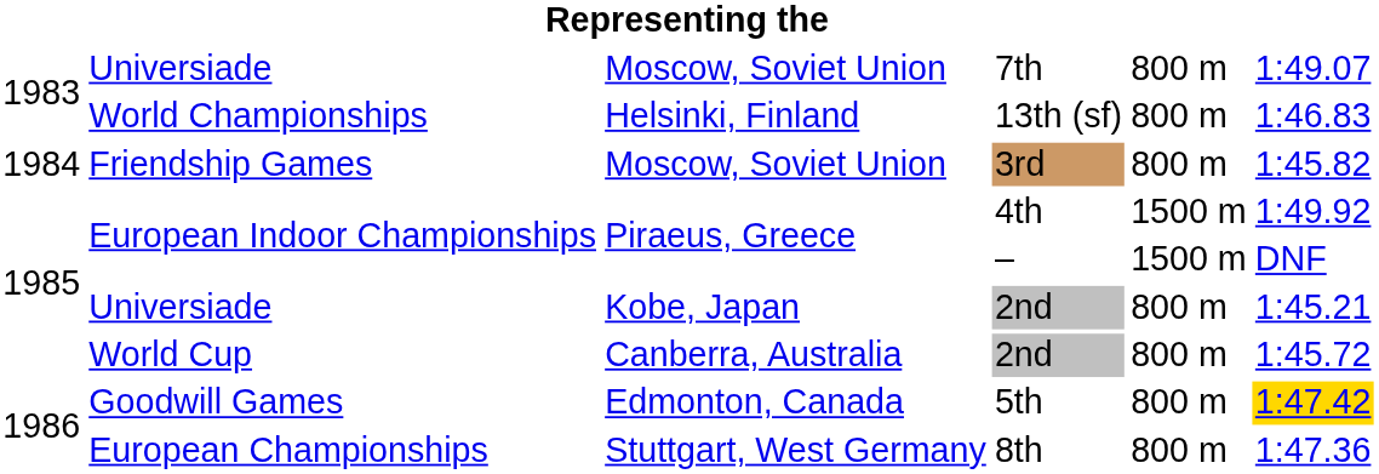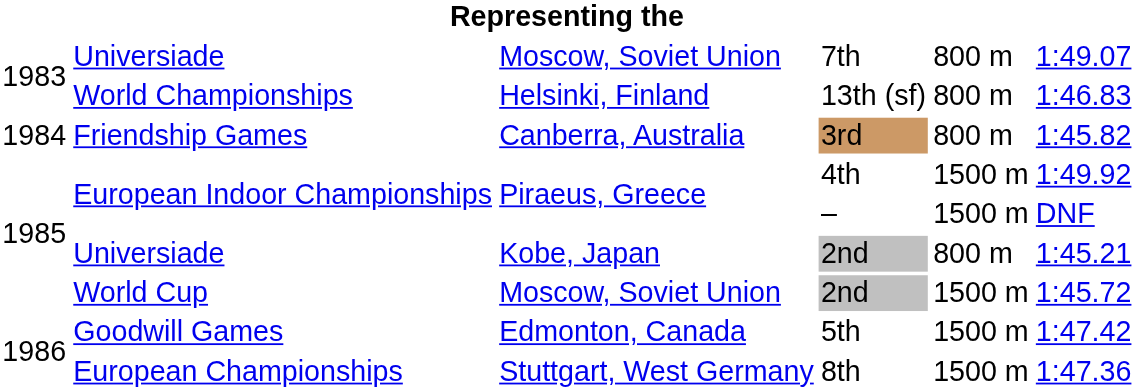 <table>
 <tr>
 <th colspan="6">Representing the </th>
 </tr>
 <tr>
 <td rowspan=2>1983</td>
 <td><a href='#'>Universiade</a></td>
 <td><a href='#'>Moscow, Soviet Union</a></td>
 <td>7th</td>
 <td>800 m</td>
 <td><a href='#'>1:49.07</a></td>
 </tr>
 <tr>
 <td><a href='#'>World Championships</a></td>
 <td><a href='#'>Helsinki, Finland</a></td>
 <td>13th (sf)</td>
 <td>800 m</td>
 <td><a href='#'>1:46.83</a></td>
 </tr>
 <tr>
 <td>1984</td>
 <td><a href='#'>Friendship Games</a></td>
-<td><a href='#'>Moscow, Soviet Union</a></td>
+<td><a href='#'>Canberra, Australia</a></td>
 <td bgcolor=cc9966>3rd</td>
 <td>800 m</td>
 <td><a href='#'>1:45.82</a></td>
 </tr>
 <tr>
 <td rowspan=4>1985</td>
 <td rowspan=2><a href='#'>European Indoor Championships</a></td>
 <td rowspan=2><a href='#'>Piraeus, Greece</a></td>
 <td>4th</td>
 <td>1500 m</td>
 <td><a href='#'>1:49.92</a></td>
 </tr>
 <tr>
 <td>–</td>
 <td>1500 m</td>
 <td><a href='#'>DNF</a></td>
 </tr>
 <tr>
 <td><a href='#'>Universiade</a></td>
 <td><a href='#'>Kobe, Japan</a></td>
 <td bgcolor=silver>2nd</td>
 <td>800 m</td>
 <td><a href='#'>1:45.21</a></td>
 </tr>
 <tr>
 <td><a href='#'>World Cup</a></td>
-<td><a href='#'>Canberra, Australia</a></td>
+<td><a href='#'>Moscow, Soviet Union</a></td>
 <td bgcolor=silver>2nd</td>
-<td>800 m</td>
+<td>1500 m</td>
 <td><a href='#'>1:45.72</a></td>
 </tr>
 <tr>
 <td rowspan=2>1986</td>
 <td><a href='#'>Goodwill Games</a></td>
 <td><a href='#'>Edmonton, Canada</a></td>
 <td>5th</td>
-<td>800 m</td>
-<td style="background: gold;"><a href='#'>1:47.42</a></td>
+<td>1500 m</td>
+<td><a href='#'>1:47.42</a></td>
 </tr>
 <tr>
 <td><a href='#'>European Championships</a></td>
 <td><a href='#'>Stuttgart, West Germany</a></td>
 <td>8th</td>
-<td>800 m</td>
+<td>1500 m</td>
 <td><a href='#'>1:47.36</a></td>
 </tr>
 </table>
